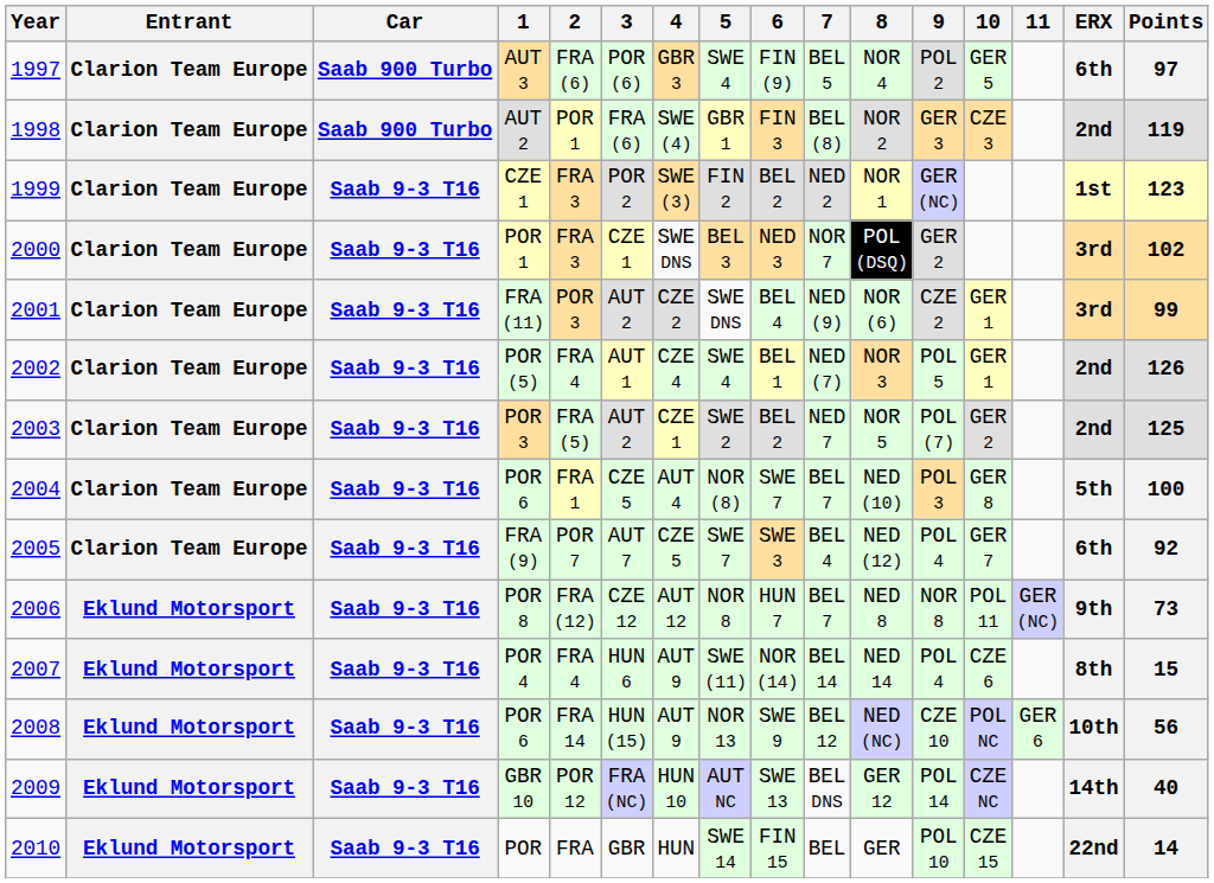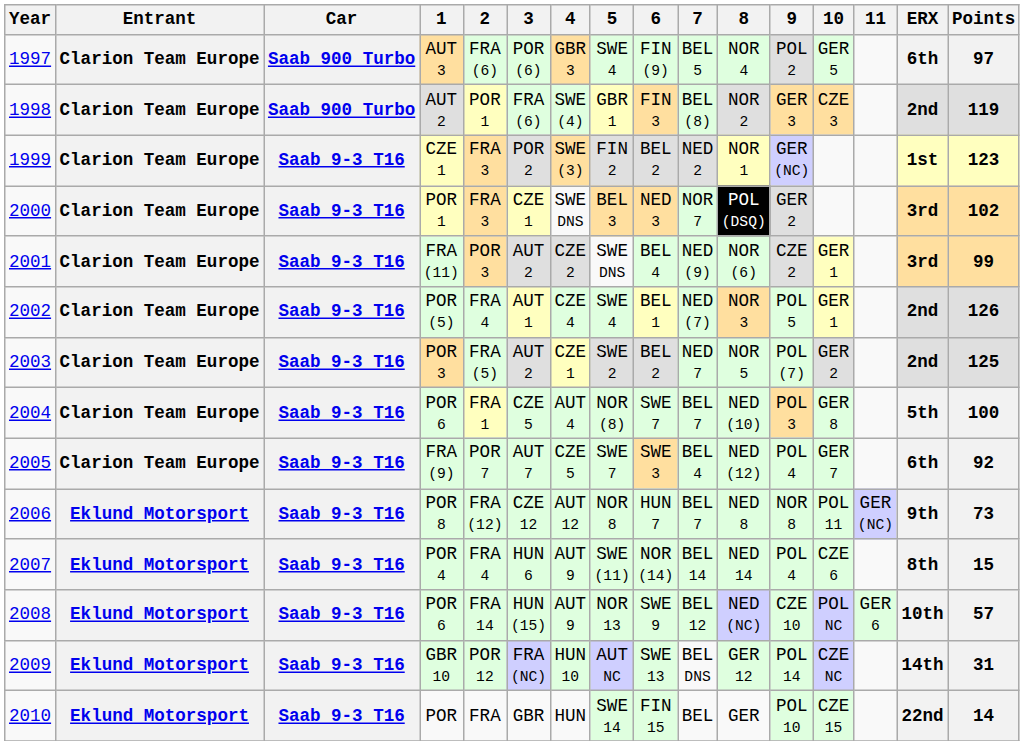 <table class="wikitable" border="1" style="text-align:center; font-size:90%;">
 <tr valign="top">
 <th>Year</th>
 <th>Entrant</th>
 <th>Car</th>
 <th>1</th>
 <th>2</th>
 <th>3</th>
 <th>4</th>
 <th>5</th>
 <th>6</th>
 <th>7</th>
 <th>8</th>
 <th>9</th>
 <th>10</th>
 <th>11</th>
 <th>ERX</th>
 <th>Points</th>
 </tr>
 <tr>
 <td><a href='#'>1997</a></td>
 <th>Clarion Team Europe</th>
 <th><a href='#'>Saab 900 Turbo</a></th>
 <td style="background:#FFDF9F;">AUT<br><small>3</small></td>
 <td style="background:#DFFFDF;">FRA<br><small>(6)</small></td>
 <td style="background:#DFFFDF;">POR<br><small>(6)</small></td>
 <td style="background:#FFDF9F;">GBR<br><small>3</small></td>
 <td style="background:#DFFFDF;">SWE<br><small>4</small></td>
 <td style="background:#DFFFDF;">FIN<br><small>(9)</small></td>
 <td style="background:#DFFFDF;">BEL<br><small>5</small></td>
 <td style="background:#DFFFDF;">NOR<br><small>4</small></td>
 <td style="background:#DFDFDF;">POL<br><small>2</small></td>
 <td style="background:#DFFFDF;">GER<br><small>5</small></td>
 <td></td>
 <th>6th</th>
 <th>97</th>
 </tr>
 <tr>
 <td><a href='#'>1998</a></td>
 <th>Clarion Team Europe</th>
 <th><a href='#'>Saab 900 Turbo</a></th>
 <td style="background:#DFDFDF;">AUT<br><small>2</small></td>
 <td style="background:#FFFFBF;">POR<br><small>1</small></td>
 <td style="background:#DFFFDF;">FRA<br><small>(6)</small></td>
 <td style="background:#DFFFDF;">SWE<br><small>(4)</small></td>
 <td style="background:#FFFFBF;">GBR<br><small>1</small></td>
 <td style="background:#FFDF9F;">FIN<br><small>3</small></td>
 <td style="background:#DFFFDF;">BEL<br><small>(8)</small></td>
 <td style="background:#DFDFDF;">NOR<br><small>2</small></td>
 <td style="background:#FFDF9F;">GER<br><small>3</small></td>
 <td style="background:#FFDF9F;">CZE<br><small>3</small></td>
 <td></td>
 <td style="background:#DFDFDF;"><strong>2nd</strong></td>
 <td style="background:#DFDFDF;"><strong>119</strong></td>
 </tr>
 <tr>
 <td><a href='#'>1999</a></td>
 <th>Clarion Team Europe</th>
 <th><a href='#'>Saab 9-3 T16</a></th>
 <td style="background:#FFFFBF;">CZE<br><small>1</small></td>
 <td style="background:#FFDF9F;">FRA<br><small>3</small></td>
 <td style="background:#DFDFDF;">POR<br><small>2</small></td>
 <td style="background:#FFDF9F;">SWE<br><small>(3)</small></td>
 <td style="background:#DFDFDF;">FIN<br><small>2</small></td>
 <td style="background:#DFDFDF;">BEL<br><small>2</small></td>
 <td style="background:#DFDFDF;">NED<br><small>2</small></td>
 <td style="background:#FFFFBF;">NOR<br><small>1</small></td>
 <td style="background:#CFCFFF;">GER<br><small>(NC)</small></td>
 <td></td>
 <td></td>
 <td style="background:#FFFFBF;"><strong>1st</strong></td>
 <td style="background:#FFFFBF;"><strong>123</strong></td>
 </tr>
 <tr>
 <td><a href='#'>2000</a></td>
 <th>Clarion Team Europe</th>
 <th><a href='#'>Saab 9-3 T16</a></th>
 <td style="background:#FFFFBF;">POR<br><small>1</small></td>
 <td style="background:#FFDF9F;">FRA<br><small>3</small></td>
 <td style="background:#FFFFBF;">CZE<br><small>1</small></td>
 <td>SWE<br><small>DNS</small></td>
 <td style="background:#FFDF9F;">BEL<br><small>3</small></td>
 <td style="background:#FFDF9F;">NED<br><small>3</small></td>
 <td style="background:#DFFFDF;">NOR<br><small>7</small></td>
 <td style="background:#000000; color:white"><span>POL<br><small>(DSQ)</small></span></td>
 <td style="background:#DFDFDF;">GER<br><small>2</small></td>
 <td></td>
 <td></td>
 <td style="background:#FFDF9F;"><strong>3rd</strong></td>
 <td style="background:#FFDF9F;"><strong>102</strong></td>
 </tr>
 <tr>
 <td><a href='#'>2001</a></td>
 <th>Clarion Team Europe</th>
 <th><a href='#'>Saab 9-3 T16</a></th>
 <td style="background:#DFFFDF;">FRA<br><small>(11)</small></td>
 <td style="background:#FFDF9F;">POR<br><small>3</small></td>
 <td style="background:#DFDFDF;">AUT<br><small>2</small></td>
 <td style="background:#DFDFDF;">CZE<br><small>2</small></td>
 <td>SWE<br><small>DNS</small></td>
 <td style="background:#DFFFDF;">BEL<br><small>4</small></td>
 <td style="background:#DFFFDF;">NED<br><small>(9)</small></td>
 <td style="background:#DFFFDF;">NOR<br><small>(6)</small></td>
 <td style="background:#DFDFDF;">CZE<br><small>2</small></td>
 <td style="background:#FFFFBF;">GER<br><small>1</small></td>
 <td></td>
 <td style="background:#FFDF9F;"><strong>3rd</strong></td>
 <td style="background:#FFDF9F;"><strong>99</strong></td>
 </tr>
 <tr>
 <td><a href='#'>2002</a></td>
 <th>Clarion Team Europe</th>
 <th><a href='#'>Saab 9-3 T16</a></th>
 <td style="background:#DFFFDF;">POR<br><small>(5)</small></td>
 <td style="background:#DFFFDF;">FRA<br><small>4</small></td>
 <td style="background:#FFFFBF;">AUT<br><small>1</small></td>
 <td style="background:#DFFFDF;">CZE<br><small>4</small></td>
 <td style="background:#DFFFDF;">SWE<br><small>4</small></td>
 <td style="background:#FFFFBF;">BEL<br><small>1</small></td>
 <td style="background:#DFFFDF;">NED<br><small>(7)</small></td>
 <td style="background:#FFDF9F;">NOR<br><small>3</small></td>
 <td style="background:#DFFFDF;">POL<br><small>5</small></td>
 <td style="background:#FFFFBF;">GER<br><small>1</small></td>
 <td></td>
 <td style="background:#DFDFDF;"><strong>2nd</strong></td>
 <td style="background:#DFDFDF;"><strong>126</strong></td>
 </tr>
 <tr>
 <td><a href='#'>2003</a></td>
 <th>Clarion Team Europe</th>
 <th><a href='#'>Saab 9-3 T16</a></th>
 <td style="background:#FFDF9F;">POR<br><small>3</small></td>
 <td style="background:#DFFFDF;">FRA<br><small>(5)</small></td>
 <td style="background:#DFDFDF;">AUT<br><small>2</small></td>
 <td style="background:#FFFFBF;">CZE<br><small>1</small></td>
 <td style="background:#DFDFDF;">SWE<br><small>2</small></td>
 <td style="background:#DFDFDF;">BEL<br><small>2</small></td>
 <td style="background:#DFFFDF;">NED<br><small>7</small></td>
 <td style="background:#DFFFDF;">NOR<br><small>5</small></td>
 <td style="background:#DFFFDF;">POL<br><small>(7)</small></td>
 <td style="background:#DFDFDF;">GER<br><small>2</small></td>
 <td></td>
 <td style="background:#DFDFDF;"><strong>2nd</strong></td>
 <td style="background:#DFDFDF;"><strong>125</strong></td>
 </tr>
 <tr>
 <td><a href='#'>2004</a></td>
 <th>Clarion Team Europe</th>
 <th><a href='#'>Saab 9-3 T16</a></th>
 <td style="background:#DFFFDF;">POR<br><small>6</small></td>
 <td style="background:#FFFFBF;">FRA<br><small>1</small></td>
 <td style="background:#DFFFDF;">CZE<br><small>5</small></td>
 <td style="background:#DFFFDF;">AUT<br><small>4</small></td>
 <td style="background:#DFFFDF;">NOR<br><small>(8)</small></td>
 <td style="background:#DFFFDF;">SWE<br><small>7</small></td>
 <td style="background:#DFFFDF;">BEL<br><small>7</small></td>
 <td style="background:#DFFFDF;">NED<br><small>(10)</small></td>
 <td style="background:#FFDF9F;">POL<br><small>3</small></td>
 <td style="background:#DFFFDF;">GER<br><small>8</small></td>
 <td></td>
 <th>5th</th>
 <th>100</th>
 </tr>
 <tr>
 <td><a href='#'>2005</a></td>
 <th>Clarion Team Europe</th>
 <th><a href='#'>Saab 9-3 T16</a></th>
 <td style="background:#DFFFDF;">FRA<br><small>(9)</small></td>
 <td style="background:#DFFFDF;">POR<br><small>7</small></td>
 <td style="background:#DFFFDF;">AUT<br><small>7</small></td>
 <td style="background:#DFFFDF;">CZE<br><small>5</small></td>
 <td style="background:#DFFFDF;">SWE<br><small>7</small></td>
 <td style="background:#FFDF9F;">SWE<br><small>3</small></td>
 <td style="background:#DFFFDF;">BEL<br><small>4</small></td>
 <td style="background:#DFFFDF;">NED<br><small>(12)</small></td>
 <td style="background:#DFFFDF;">POL<br><small>4</small></td>
 <td style="background:#DFFFDF;">GER<br><small>7</small></td>
 <td></td>
 <th>6th</th>
 <th>92</th>
 </tr>
 <tr>
 <td><a href='#'>2006</a></td>
 <th><a href='#'>Eklund Motorsport</a></th>
 <th><a href='#'>Saab 9-3 T16</a></th>
 <td style="background:#DFFFDF;">POR<br><small>8</small></td>
 <td style="background:#DFFFDF;">FRA<br><small>(12)</small></td>
 <td style="background:#DFFFDF;">CZE<br><small>12</small></td>
 <td style="background:#DFFFDF;">AUT<br><small>12</small></td>
 <td style="background:#DFFFDF;">NOR<br><small>8</small></td>
 <td style="background:#DFFFDF;">HUN<br><small>7</small></td>
 <td style="background:#DFFFDF;">BEL<br><small>7</small></td>
 <td style="background:#DFFFDF;">NED<br><small>8</small></td>
 <td style="background:#DFFFDF;">NOR<br><small>8</small></td>
 <td style="background:#DFFFDF;">POL<br><small>11</small></td>
 <td style="background:#CFCFFF;">GER<br><small>(NC)</small></td>
 <th>9th</th>
 <th>73</th>
 </tr>
 <tr>
 <td><a href='#'>2007</a></td>
 <th><a href='#'>Eklund Motorsport</a></th>
 <th><a href='#'>Saab 9-3 T16</a></th>
 <td style="background:#DFFFDF;">POR<br><small>4</small></td>
 <td style="background:#DFFFDF;">FRA<br><small>4</small></td>
 <td style="background:#DFFFDF;">HUN<br><small>6</small></td>
 <td style="background:#DFFFDF;">AUT<br><small>9</small></td>
 <td style="background:#DFFFDF;">SWE<br><small>(11)</small></td>
 <td style="background:#DFFFDF;">NOR<br><small>(14)</small></td>
 <td style="background:#DFFFDF;">BEL<br><small>14</small></td>
 <td style="background:#DFFFDF;">NED<br><small>14</small></td>
 <td style="background:#DFFFDF;">POL<br><small>4</small></td>
 <td style="background:#DFFFDF;">CZE<br><small>6</small></td>
 <td></td>
 <th>8th</th>
 <th>15</th>
 </tr>
 <tr>
 <td><a href='#'>2008</a></td>
 <th><a href='#'>Eklund Motorsport</a></th>
 <th><a href='#'>Saab 9-3 T16</a></th>
 <td style="background:#DFFFDF;">POR<br><small>6</small></td>
 <td style="background:#DFFFDF;">FRA<br><small>14</small></td>
 <td style="background:#DFFFDF;">HUN<br><small>(15)</small></td>
 <td style="background:#DFFFDF;">AUT<br><small>9</small></td>
 <td style="background:#DFFFDF;">NOR<br><small>13</small></td>
 <td style="background:#DFFFDF;">SWE<br><small>9</small></td>
 <td style="background:#DFFFDF;">BEL<br><small>12</small></td>
 <td style="background:#CFCFFF;">NED<br><small>(NC)</small></td>
 <td style="background:#DFFFDF;">CZE<br><small>10</small></td>
 <td style="background:#CFCFFF;">POL<br><small>NC</small></td>
 <td style="background:#DFFFDF;">GER<br><small>6</small></td>
 <th>10th</th>
-<th>56</th>
+<th>57</th>
 </tr>
 <tr>
 <td><a href='#'>2009</a></td>
 <th><a href='#'>Eklund Motorsport</a></th>
 <th><a href='#'>Saab 9-3 T16</a></th>
 <td style="background:#DFFFDF;">GBR<br><small>10</small></td>
 <td style="background:#DFFFDF;">POR<br><small>12</small></td>
 <td style="background:#CFCFFF;">FRA<br><small>(NC)</small></td>
 <td style="background:#DFFFDF;">HUN<br><small>10</small></td>
 <td style="background:#CFCFFF;">AUT<br><small>NC</small></td>
 <td style="background:#DFFFDF;">SWE<br><small>13</small></td>
 <td>BEL<br><small>DNS</small></td>
 <td style="background:#DFFFDF;">GER<br><small>12</small></td>
 <td style="background:#DFFFDF;">POL<br><small>14</small></td>
 <td style="background:#CFCFFF;">CZE<br><small>NC</small></td>
 <td></td>
 <th>14th</th>
-<th>40</th>
+<th>31</th>
 </tr>
 <tr>
 <td><a href='#'>2010</a></td>
 <th><a href='#'>Eklund Motorsport</a></th>
 <th><a href='#'>Saab 9-3 T16</a></th>
 <td>POR<br><small></small></td>
 <td>FRA<br><small></small></td>
 <td>GBR<br><small></small></td>
 <td>HUN<br><small></small></td>
 <td style="background:#DFFFDF;">SWE<br><small>14</small></td>
 <td style="background:#DFFFDF;">FIN<br><small>15</small></td>
 <td>BEL<br><small></small></td>
 <td>GER<br><small></small></td>
 <td style="background:#DFFFDF;">POL<br><small>10</small></td>
 <td style="background:#DFFFDF;">CZE<br><small>15</small></td>
 <td></td>
 <th>22nd</th>
 <th>14</th>
 </tr>
 <tr>
 </tr>
 </table>
